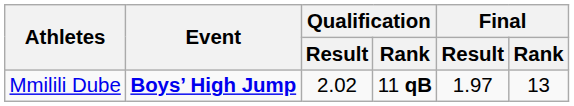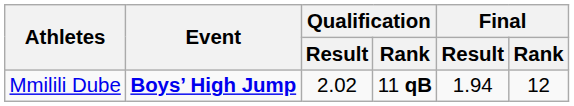 <table class="wikitable" border="1" style="font-size:90%">
 <tr>
 <th rowspan=2>Athletes</th>
 <th rowspan=2>Event</th>
 <th colspan=2>Qualification</th>
 <th colspan=2>Final</th>
 </tr>
 <tr>
 <th>Result</th>
 <th>Rank</th>
 <th>Result</th>
 <th>Rank</th>
 </tr>
 <tr>
 <td><a href='#'>Mmilili Dube</a></td>
 <td><strong><a href='#'>Boys’ High Jump</a></strong></td>
 <td align=center>2.02</td>
 <td align=center>11 <strong>qB</strong></td>
-<td align=center>1.97</td>
-<td align=center>13</td>
+<td align=center>1.94</td>
+<td align=center>12</td>
 </tr>
 </table>
